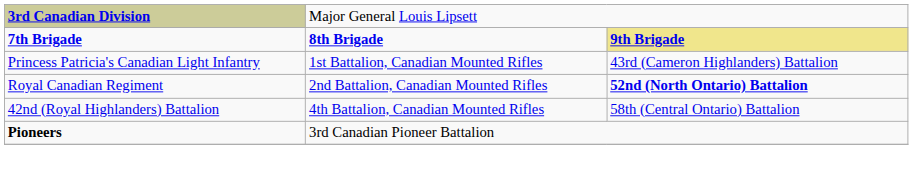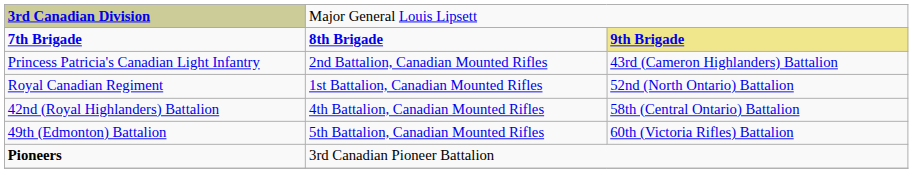 <table class="wikitable">
 <tr>
 <td style="background:#CCCC99;"><strong><a href='#'>3rd Canadian Division</a>  </strong></td>
 <td colspan="2">Major General <a href='#'>Louis Lipsett</a></td>
 </tr>
 <tr>
 <td width="320pt"><strong><a href='#'>7th Brigade</a></strong></td>
 <td width="320pt"><strong><a href='#'>8th Brigade</a></strong></td>
 <td width="320pt" style="background: khaki;"><strong><a href='#'>9th Brigade</a></strong></td>
 </tr>
 <tr>
 <td><a href='#'>Princess Patricia's Canadian Light Infantry</a></td>
-<td><a href='#'>1st Battalion, Canadian Mounted Rifles</a></td>
+<td><a href='#'>2nd Battalion, Canadian Mounted Rifles</a></td>
 <td><a href='#'>43rd (Cameron Highlanders) Battalion</a></td>
 </tr>
 <tr>
 <td><a href='#'>Royal Canadian Regiment</a></td>
-<td><a href='#'>2nd Battalion, Canadian Mounted Rifles</a></td>
-<td><strong><a href='#'>52nd (North Ontario) Battalion</a></strong></td>
+<td><a href='#'>1st Battalion, Canadian Mounted Rifles</a></td>
+<td><a href='#'>52nd (North Ontario) Battalion</a></td>
 </tr>
 <tr>
 <td><a href='#'>42nd (Royal Highlanders) Battalion</a></td>
 <td><a href='#'>4th Battalion, Canadian Mounted Rifles</a></td>
 <td><a href='#'>58th (Central Ontario) Battalion</a></td>
+</tr>
+<tr>
+<td><a href='#'>49th (Edmonton) Battalion</a></td>
+<td><a href='#'>5th Battalion, Canadian Mounted Rifles</a></td>
+<td><a href='#'>60th (Victoria Rifles) Battalion</a></td>
 </tr>
 <tr>
 <td><strong>Pioneers</strong></td>
 <td colspan="2">3rd Canadian Pioneer Battalion</td>
 </tr>
 <tr>
 </tr>
 </table>
